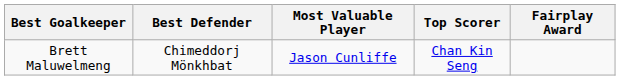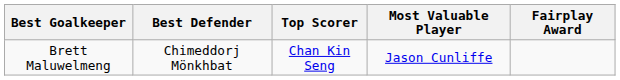 <table class="wikitable" style="margin: 0 auto;">
 <tr>
 <th>Best Goalkeeper</th>
 <th>Best Defender</th>
+<th>Top Scorer</th>
 <th>Most Valuable Player</th>
-<th>Top Scorer</th>
 <th>Fairplay Award</th>
 </tr>
 <tr>
 <td align=center> Brett Maluwelmeng</td>
 <td align=center> Chimeddorj Mönkhbat</td>
+<td align=center> <a href='#'>Chan Kin Seng</a></td>
 <td align=center> <a href='#'>Jason Cunliffe</a></td>
-<td align=center> <a href='#'>Chan Kin Seng</a></td>
 <td align=center></td>
 </tr>
 </table>
